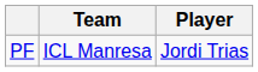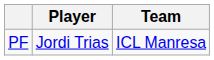 <table class="wikitable">
 <tr>
 <th style="text-align:center;"></th>
+<th style="text-align:center;">Player</th>
 <th style="text-align:center;">Team</th>
-<th style="text-align:center;">Player</th>
 </tr>
 <tr>
 <td style="text-align:center;"><a href='#'>PF</a></td>
+<td> <a href='#'>Jordi Trias</a></td>
 <td><a href='#'>ICL Manresa</a></td>
-<td> <a href='#'>Jordi Trias</a></td>
 </tr>
 </table>
